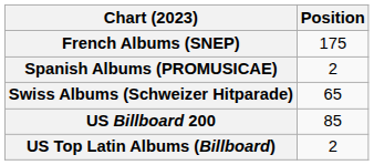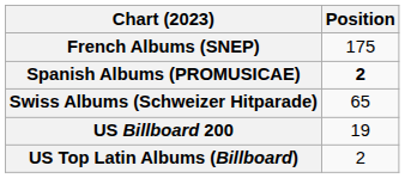 <table class="wikitable sortable plainrowheaders" style="text-align:center">
 <tr>
 <th scope="col">Chart (2023)</th>
 <th scope="col">Position</th>
 </tr>
 <tr>
 <th scope="row">French Albums (SNEP)</th>
 <td>175</td>
 </tr>
 <tr>
 <th scope="row">Spanish Albums (PROMUSICAE)</th>
-<td>2</td>
+<td><strong>2</strong></td>
 </tr>
 <tr>
 <th scope="row">Swiss Albums (Schweizer Hitparade)</th>
 <td>65</td>
 </tr>
 <tr>
 <th scope="row">US <em>Billboard</em> 200</th>
-<td>85</td>
+<td>19</td>
 </tr>
 <tr>
 <th scope="row">US Top Latin Albums (<em>Billboard</em>)</th>
 <td>2</td>
 </tr>
 </table>
